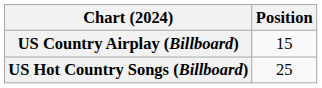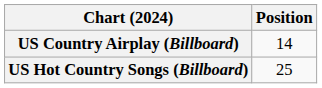 <table class="wikitable sortable plainrowheaders" style="text-align:center">
 <tr>
 <th scope="col">Chart (2024)</th>
 <th scope="col">Position</th>
 </tr>
 <tr>
 <th scope="row">US Country Airplay (<em>Billboard</em>)</th>
-<td>15</td>
+<td>14</td>
 </tr>
 <tr>
 <th scope="row">US Hot Country Songs (<em>Billboard</em>)</th>
 <td>25</td>
 </tr>
 </table>
